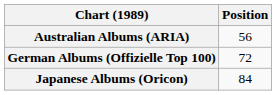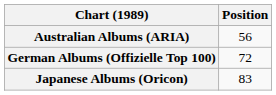 <table class="wikitable sortable plainrowheaders" style="text-align:center">
 <tr>
 <th scope="col">Chart (1989)</th>
 <th scope="col">Position</th>
 </tr>
 <tr>
 <th scope="row">Australian Albums (ARIA)</th>
 <td>56</td>
 </tr>
 <tr>
 <th scope="row">German Albums (Offizielle Top 100)</th>
 <td>72</td>
 </tr>
 <tr>
 <th scope="row">Japanese Albums (Oricon)</th>
-<td>84</td>
+<td>83</td>
 </tr>
 </table>
